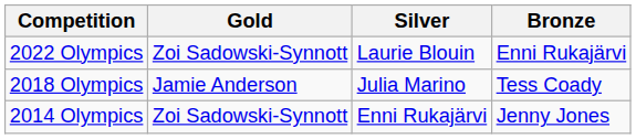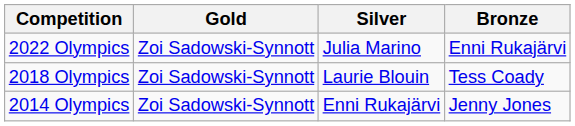 <table class="wikitable mw-collapsible">
 <tr>
 <th>Competition</th>
 <th>Gold</th>
 <th>Silver</th>
 <th>Bronze</th>
 </tr>
 <tr>
 <td><a href='#'>2022 Olympics</a></td>
 <td><a href='#'>Zoi Sadowski-Synnott</a></td>
-<td><a href='#'>Laurie Blouin</a></td>
+<td><a href='#'>Julia Marino</a></td>
 <td><a href='#'>Enni Rukajärvi</a></td>
 </tr>
 <tr>
 <td><a href='#'>2018 Olympics</a></td>
-<td><a href='#'>Jamie Anderson</a></td>
-<td><a href='#'>Julia Marino</a></td>
+<td><a href='#'>Zoi Sadowski-Synnott</a></td>
+<td><a href='#'>Laurie Blouin</a></td>
 <td><a href='#'>Tess Coady</a></td>
 </tr>
 <tr>
 <td><a href='#'>2014 Olympics</a></td>
 <td><a href='#'>Zoi Sadowski-Synnott</a></td>
 <td><a href='#'>Enni Rukajärvi</a></td>
 <td><a href='#'>Jenny Jones</a></td>
 </tr>
 </table>
